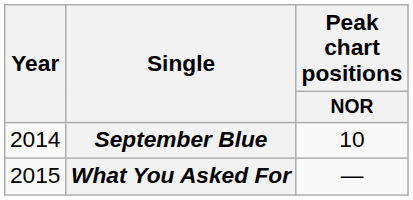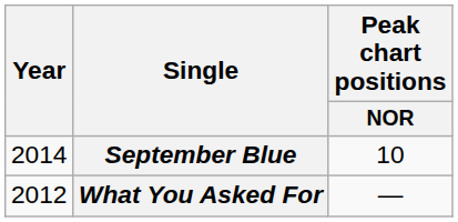 <table class="wikitable plainrowheaders" style="text-align:center;" border="1">
 <tr>
 <th scope="col" rowspan="2">Year</th>
 <th scope="col" rowspan="2">Single</th>
 <th scope="col" colspan="1">Peak chart positions</th>
 </tr>
 <tr>
 <th scope="col" style="width:4em;font-size:85%;">NOR<br></th>
 </tr>
 <tr>
 <td>2014</td>
 <th scope="row"><em>September Blue</em></th>
 <td>10</td>
 </tr>
 <tr>
-<td>2015</td>
+<td>2012</td>
 <th scope="row"><em>What You Asked For</em></th>
 <td>—</td>
 </tr>
 </table>
